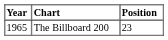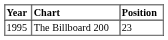 <table border="1" cellspacing="0" cellpadding="2" style="width:250px;">
 <tr>
 <th align="left">Year</th>
 <th align="left">Chart</th>
 <th align="left">Position</th>
 </tr>
 <tr>
-<td align="left">1965</td>
+<td align="left">1995</td>
 <td align="left">The Billboard 200</td>
 <td align="left">23</td>
 </tr>
 </table>
